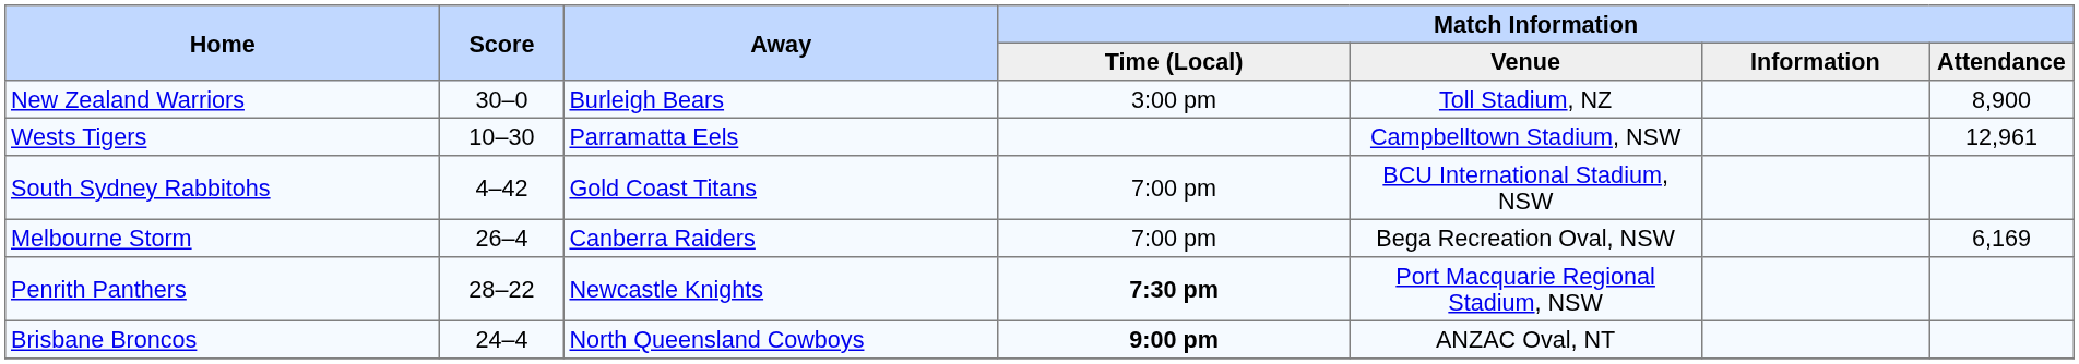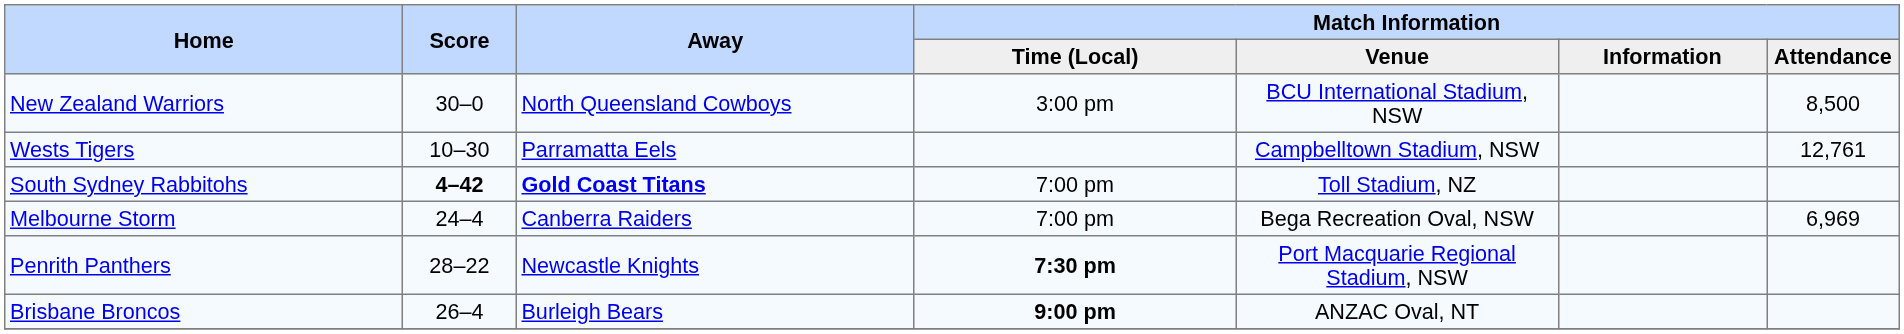 <table border="1" cellpadding="3" cellspacing="0" style="border-collapse:collapse; font-size:90%; width:100%;">
 <tr style="background:#c1d8ff;">
 <th rowspan="2" style="width:21%;">Home</th>
 <th rowspan="2" style="width:6%;">Score</th>
 <th rowspan="2" style="width:21%;">Away</th>
 <th colspan=6>Match Information</th>
 </tr>
 <tr style="background:#efefef;">
 <th width=17%>Time (Local)</th>
 <th width=17%>Venue</th>
 <th width=11%>Information</th>
 <th width=7%>Attendance</th>
 </tr>
 <tr style="text-align:center; background:#f5faff;">
 <td align=left> <a href='#'>New Zealand Warriors</a></td>
 <td>30–0</td>
-<td align=left> <a href='#'>Burleigh Bears</a></td>
+<td align=left> <a href='#'>North Queensland Cowboys</a></td>
 <td>3:00 pm</td>
-<td><a href='#'>Toll Stadium</a>, NZ</td>
+<td><a href='#'>BCU International Stadium</a>, NSW</td>
 <td></td>
-<td>8,900</td>
+<td>8,500</td>
 </tr>
 <tr style="text-align:center; background:#f5faff;">
 <td align=left> <a href='#'>Wests Tigers</a></td>
 <td>10–30</td>
 <td align=left> <a href='#'>Parramatta Eels</a></td>
 <td></td>
 <td><a href='#'>Campbelltown Stadium</a>, NSW</td>
 <td></td>
-<td>12,961</td>
+<td>12,761</td>
 </tr>
 <tr style="text-align:center; background:#f5faff;">
 <td align=left> <a href='#'>South Sydney Rabbitohs</a></td>
-<td>4–42</td>
-<td align=left> <a href='#'>Gold Coast Titans</a></td>
+<td><strong>4–42</strong></td>
+<td align=left><strong> <a href='#'>Gold Coast Titans</a></strong></td>
 <td>7:00 pm</td>
-<td><a href='#'>BCU International Stadium</a>, NSW</td>
+<td><a href='#'>Toll Stadium</a>, NZ</td>
 <td></td>
 <td></td>
 </tr>
 <tr style="text-align:center; background:#f5faff;">
 <td align=left> <a href='#'>Melbourne Storm</a></td>
-<td>26–4</td>
+<td>24–4</td>
 <td align=left> <a href='#'>Canberra Raiders</a></td>
 <td>7:00 pm</td>
 <td>Bega Recreation Oval, NSW</td>
 <td></td>
-<td>6,169</td>
+<td>6,969</td>
 </tr>
 <tr style="text-align:center; background:#f5faff;">
 <td align=left> <a href='#'>Penrith Panthers</a></td>
 <td>28–22</td>
 <td align=left> <a href='#'>Newcastle Knights</a></td>
 <td><strong>7:30 pm</strong></td>
 <td><a href='#'>Port Macquarie Regional Stadium</a>, NSW</td>
 <td></td>
 <td></td>
 </tr>
 <tr style="text-align:center; background:#f5faff;">
 <td align=left> <a href='#'>Brisbane Broncos</a></td>
-<td>24–4</td>
-<td align=left> <a href='#'>North Queensland Cowboys</a></td>
+<td>26–4</td>
+<td align=left> <a href='#'>Burleigh Bears</a></td>
 <td><strong>9:00 pm</strong></td>
 <td>ANZAC Oval, NT</td>
 <td></td>
 <td></td>
 </tr>
 <tr style="text-align:center; background:#f5faff;">
 </tr>
 </table>
